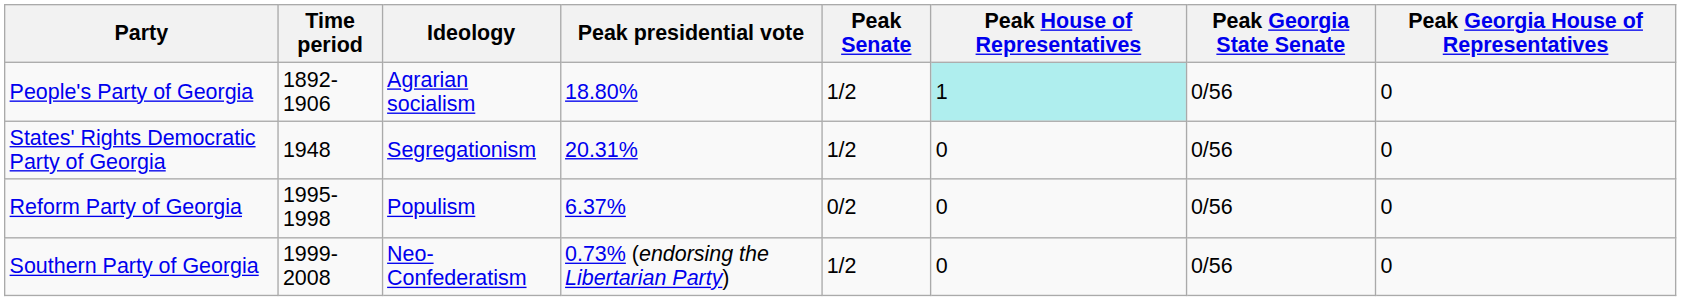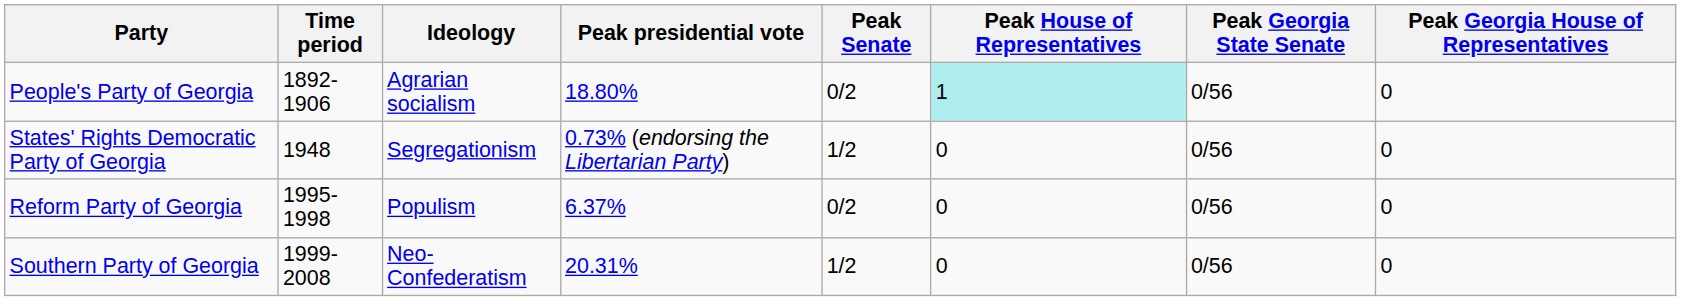 <table class="wikitable">
 <tr>
 <th>Party</th>
 <th>Time period</th>
 <th>Ideology</th>
 <th>Peak presidential vote</th>
 <th>Peak <a href='#'>Senate</a></th>
 <th>Peak <a href='#'>House of Representatives</a></th>
 <th>Peak <a href='#'>Georgia State Senate</a></th>
 <th>Peak <a href='#'>Georgia House of Representatives</a></th>
 </tr>
 <tr>
 <td><a href='#'>People's Party of Georgia</a></td>
 <td>1892-1906</td>
 <td><a href='#'>Agrarian socialism</a></td>
 <td><a href='#'>18.80%</a></td>
-<td>1/2</td>
+<td>0/2</td>
 <td style="background: paleturquoise;">1</td>
 <td>0/56</td>
 <td>0</td>
 </tr>
 <tr>
 <td> <a href='#'>States' Rights Democratic Party of Georgia</a></td>
 <td>1948</td>
 <td><a href='#'>Segregationism</a></td>
-<td><a href='#'>20.31%</a></td>
+<td><a href='#'>0.73%</a> (<em>endorsing the <a href='#'>Libertarian Party</a></em>)</td>
 <td>1/2</td>
 <td>0</td>
 <td>0/56</td>
 <td>0</td>
 </tr>
 <tr>
 <td><a href='#'>Reform Party of Georgia</a></td>
 <td>1995-1998</td>
 <td><a href='#'>Populism</a></td>
 <td><a href='#'>6.37%</a></td>
 <td>0/2</td>
 <td>0</td>
 <td>0/56</td>
 <td>0</td>
 </tr>
 <tr>
 <td><a href='#'>Southern Party of Georgia</a></td>
 <td>1999-2008</td>
 <td><a href='#'>Neo-Confederatism</a></td>
-<td><a href='#'>0.73%</a> (<em>endorsing the <a href='#'>Libertarian Party</a></em>)</td>
+<td><a href='#'>20.31%</a></td>
 <td>1/2</td>
 <td>0</td>
 <td>0/56</td>
 <td>0</td>
 </tr>
 </table>
